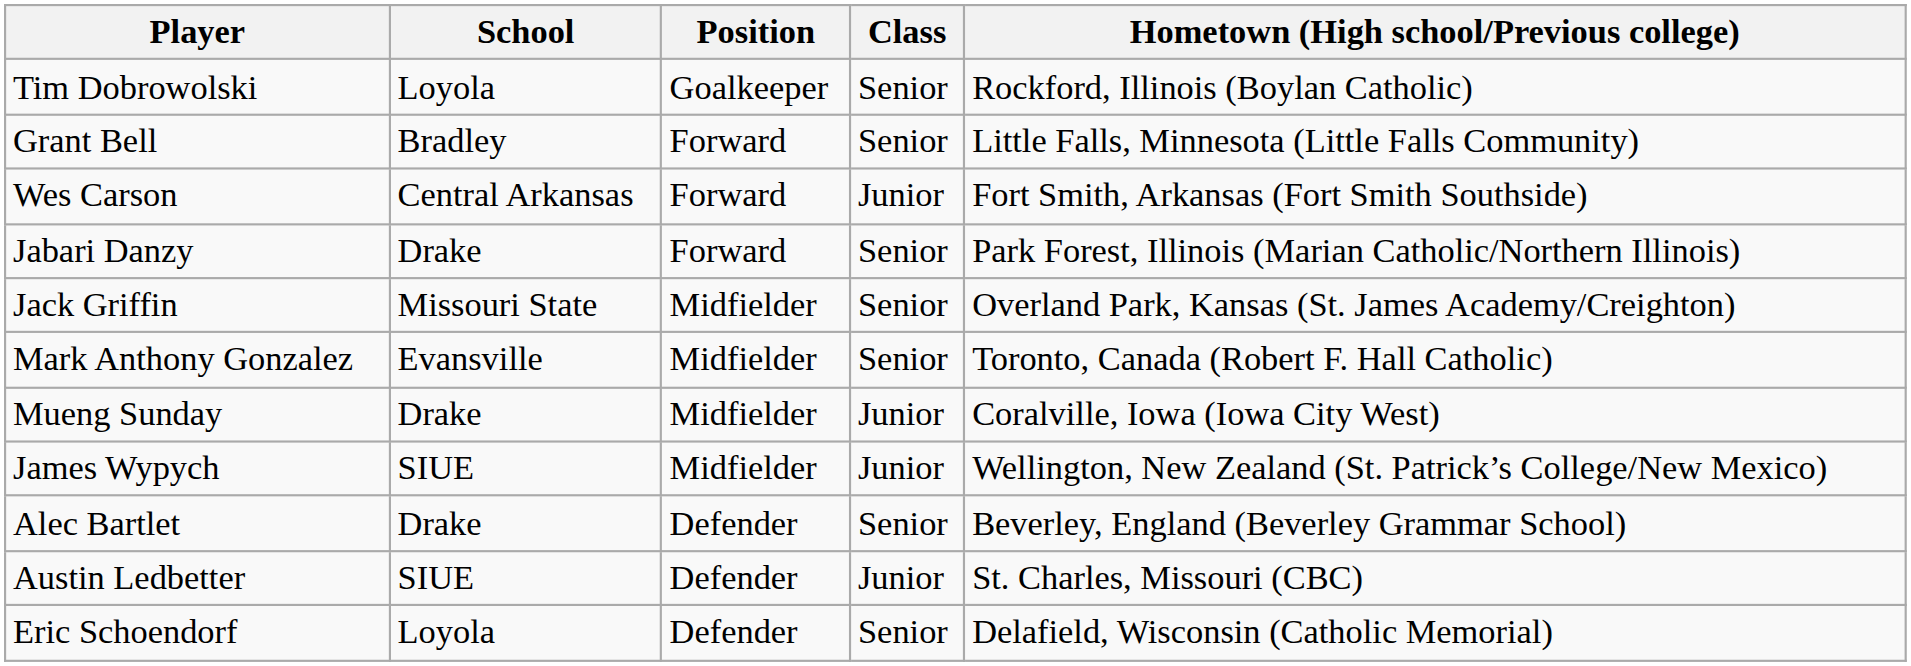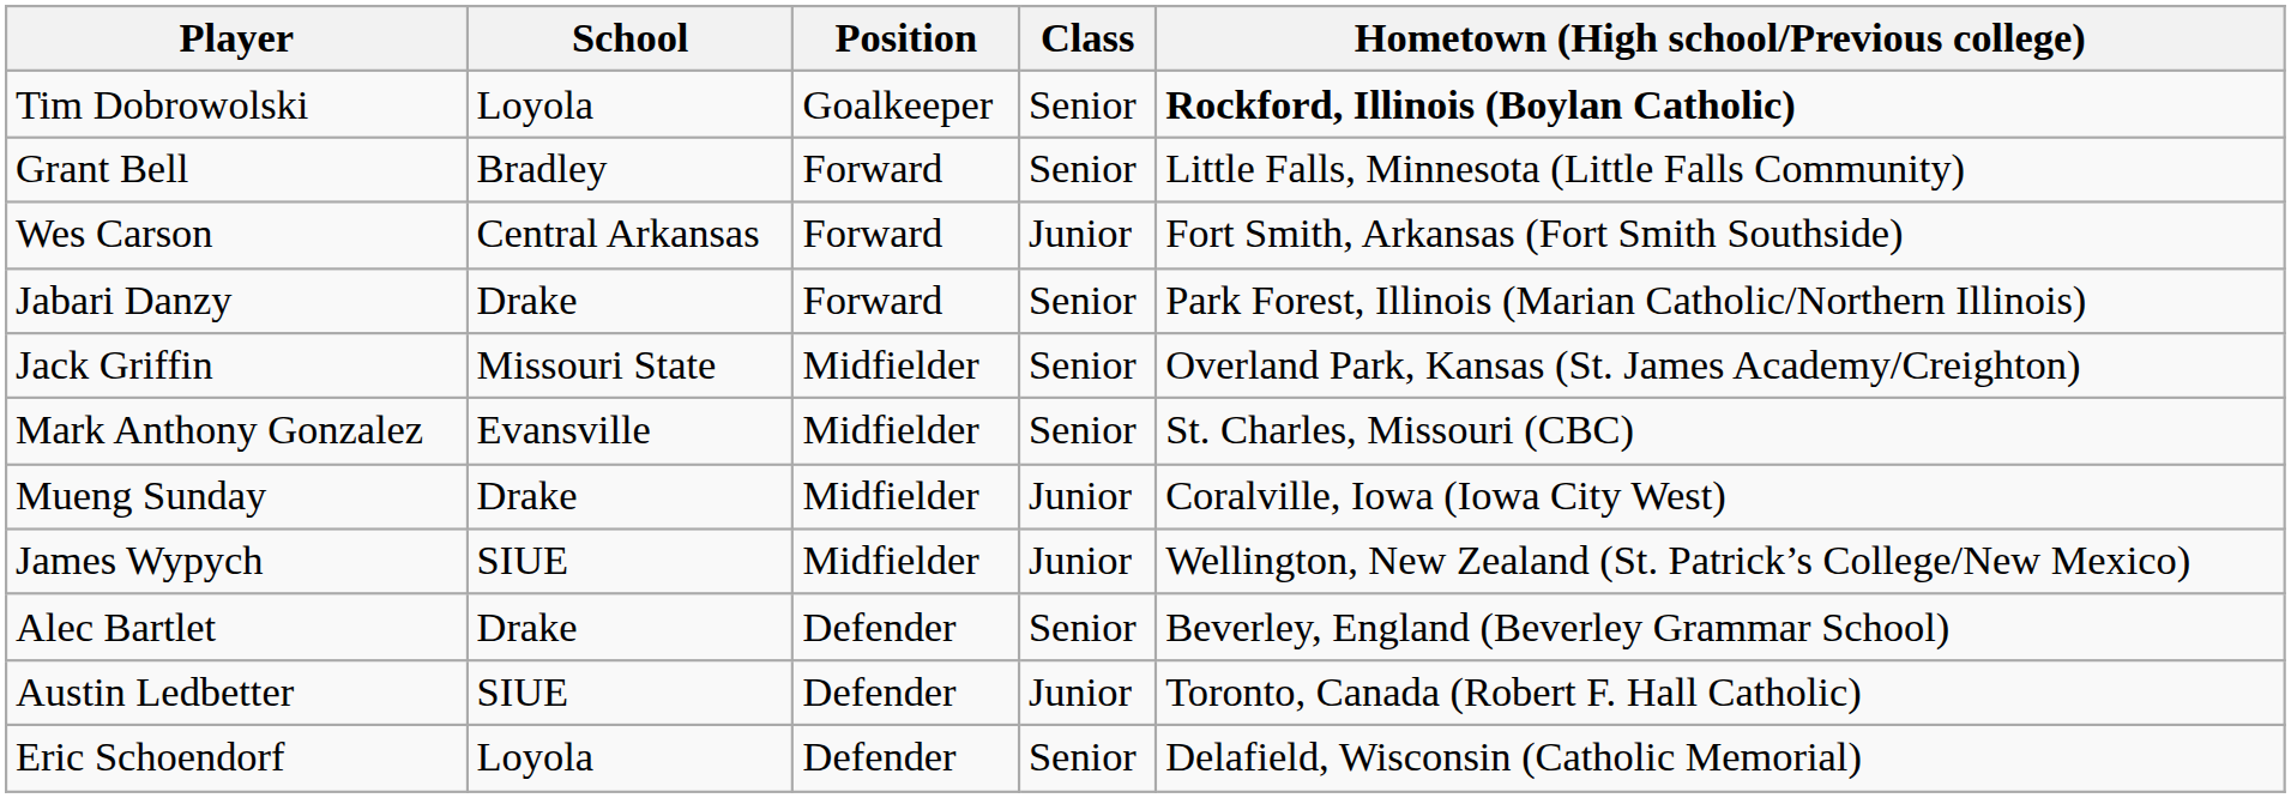 <table class="wikitable sortable" style="text-align: left; width:70%">
 <tr>
 <th>Player</th>
 <th>School</th>
 <th>Position</th>
 <th>Class</th>
 <th>Hometown (High school/Previous college)</th>
 </tr>
 <tr>
 <td>Tim Dobrowolski</td>
 <td>Loyola</td>
 <td>Goalkeeper</td>
 <td>Senior</td>
-<td>Rockford, Illinois (Boylan Catholic)</td>
+<td><strong>Rockford, Illinois (Boylan Catholic)</strong></td>
 </tr>
 <tr>
 <td>Grant Bell</td>
 <td>Bradley</td>
 <td>Forward</td>
 <td>Senior</td>
 <td>Little Falls, Minnesota (Little Falls Community)</td>
 </tr>
 <tr>
 <td>Wes Carson</td>
 <td>Central Arkansas</td>
 <td>Forward</td>
 <td>Junior</td>
 <td>Fort Smith, Arkansas (Fort Smith Southside)</td>
 </tr>
 <tr>
 <td>Jabari Danzy</td>
 <td>Drake</td>
 <td>Forward</td>
 <td>Senior</td>
 <td>Park Forest, Illinois (Marian Catholic/Northern Illinois)</td>
 </tr>
 <tr>
 <td>Jack Griffin</td>
 <td>Missouri State</td>
 <td>Midfielder</td>
 <td>Senior</td>
 <td>Overland Park, Kansas (St. James Academy/Creighton)</td>
 </tr>
 <tr>
 <td>Mark Anthony Gonzalez</td>
 <td>Evansville</td>
 <td>Midfielder</td>
 <td>Senior</td>
-<td>Toronto, Canada (Robert F. Hall Catholic)</td>
+<td>St. Charles, Missouri (CBC)</td>
 </tr>
 <tr>
 <td>Mueng Sunday</td>
 <td>Drake</td>
 <td>Midfielder</td>
 <td>Junior</td>
 <td>Coralville, Iowa (Iowa City West)</td>
 </tr>
 <tr>
 <td>James Wypych</td>
 <td>SIUE</td>
 <td>Midfielder</td>
 <td>Junior</td>
 <td>Wellington, New Zealand (St. Patrick’s College/New Mexico)</td>
 </tr>
 <tr>
 <td>Alec Bartlet</td>
 <td>Drake</td>
 <td>Defender</td>
 <td>Senior</td>
 <td>Beverley, England (Beverley Grammar School)</td>
 </tr>
 <tr>
 <td>Austin Ledbetter</td>
 <td>SIUE</td>
 <td>Defender</td>
 <td>Junior</td>
-<td>St. Charles, Missouri (CBC)</td>
+<td>Toronto, Canada (Robert F. Hall Catholic)</td>
 </tr>
 <tr>
 <td>Eric Schoendorf</td>
 <td>Loyola</td>
 <td>Defender</td>
 <td>Senior</td>
 <td>Delafield, Wisconsin (Catholic Memorial)</td>
 </tr>
 </table>
